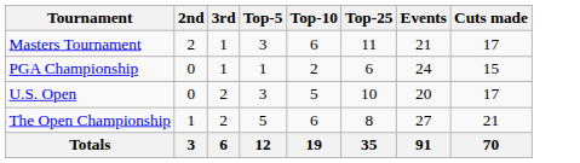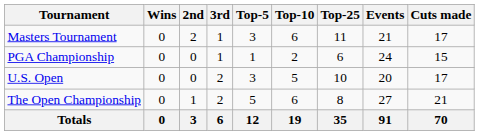 <table class=wikitable style=text-align:center>
 <tr>
 <th>Tournament</th>
+<th>Wins</th>
 <th>2nd</th>
 <th>3rd</th>
 <th>Top-5</th>
 <th>Top-10</th>
 <th>Top-25</th>
 <th>Events</th>
 <th>Cuts made</th>
 </tr>
 <tr>
 <td align=left><a href='#'>Masters Tournament</a></td>
+<td>0</td>
 <td>2</td>
 <td>1</td>
 <td>3</td>
 <td>6</td>
 <td>11</td>
 <td>21</td>
 <td>17</td>
 </tr>
 <tr>
 <td align=left><a href='#'>PGA Championship</a></td>
 <td>0</td>
+<td>0</td>
 <td>1</td>
 <td>1</td>
 <td>2</td>
 <td>6</td>
 <td>24</td>
 <td>15</td>
 </tr>
 <tr>
 <td align=left><a href='#'>U.S. Open</a></td>
 <td>0</td>
+<td>0</td>
 <td>2</td>
 <td>3</td>
 <td>5</td>
 <td>10</td>
 <td>20</td>
 <td>17</td>
 </tr>
 <tr>
 <td align=left><a href='#'>The Open Championship</a></td>
+<td>0</td>
 <td>1</td>
 <td>2</td>
 <td>5</td>
 <td>6</td>
 <td>8</td>
 <td>27</td>
 <td>21</td>
 </tr>
 <tr>
 <th>Totals</th>
+<th>0</th>
 <th>3</th>
 <th>6</th>
 <th>12</th>
 <th>19</th>
 <th>35</th>
 <th>91</th>
 <th>70</th>
 </tr>
 </table>
